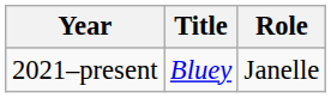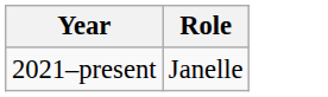 <table class="wikitable sortable">
 <tr>
 <th>Year</th>
-<th>Title</th>
 <th>Role</th>
 </tr>
 <tr>
 <td>2021–present</td>
-<td><em><a href='#'>Bluey</a></em></td>
 <td>Janelle</td>
 </tr>
 </table>
